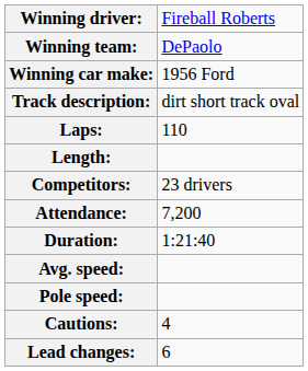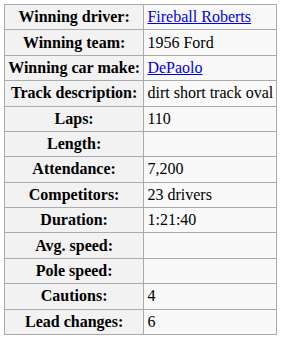 <table class="wikitable" style=text-align:left>
 <tr>
 <th>Winning driver:</th>
 <td><a href='#'>Fireball Roberts</a></td>
 </tr>
 <tr>
 <th>Winning team:</th>
-<td><a href='#'>DePaolo</a></td>
+<td>1956 Ford</td>
 </tr>
 <tr>
 <th>Winning car make:</th>
-<td>1956 Ford</td>
+<td><a href='#'>DePaolo</a></td>
 </tr>
 <tr>
 <th>Track description:</th>
 <td> dirt short track oval</td>
 </tr>
 <tr>
 <th>Laps:</th>
 <td>110</td>
 </tr>
 <tr>
 <th>Length:</th>
 <td></td>
 </tr>
 <tr>
+<th>Attendance:</th>
+<td>7,200</td>
+</tr>
+<tr>
 <th>Competitors:</th>
 <td>23 drivers</td>
-</tr>
-<tr>
-<th>Attendance:</th>
-<td>7,200</td>
 </tr>
 <tr>
 <th>Duration:</th>
 <td>1:21:40</td>
 </tr>
 <tr>
 <th>Avg. speed:</th>
 <td></td>
 </tr>
 <tr>
 <th>Pole speed:</th>
 <td></td>
 </tr>
 <tr>
 <th>Cautions:</th>
 <td>4</td>
 </tr>
 <tr>
 <th>Lead changes:</th>
 <td>6</td>
 </tr>
 </table>
